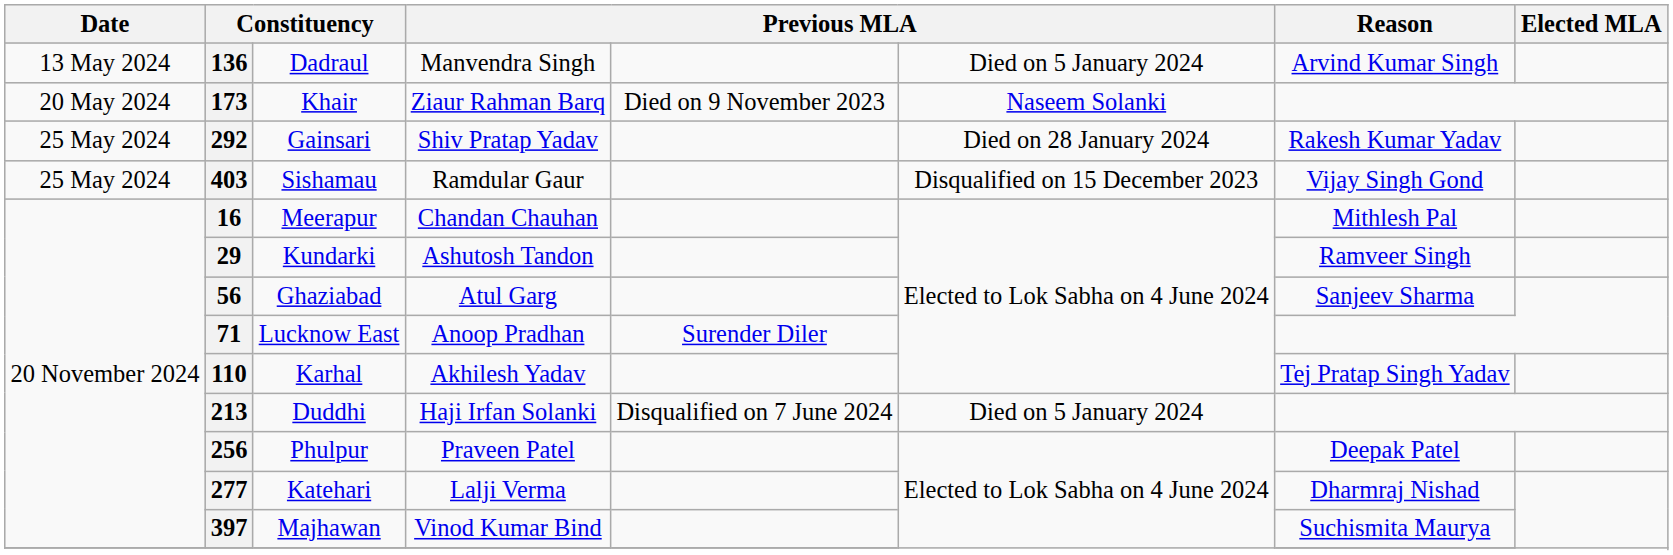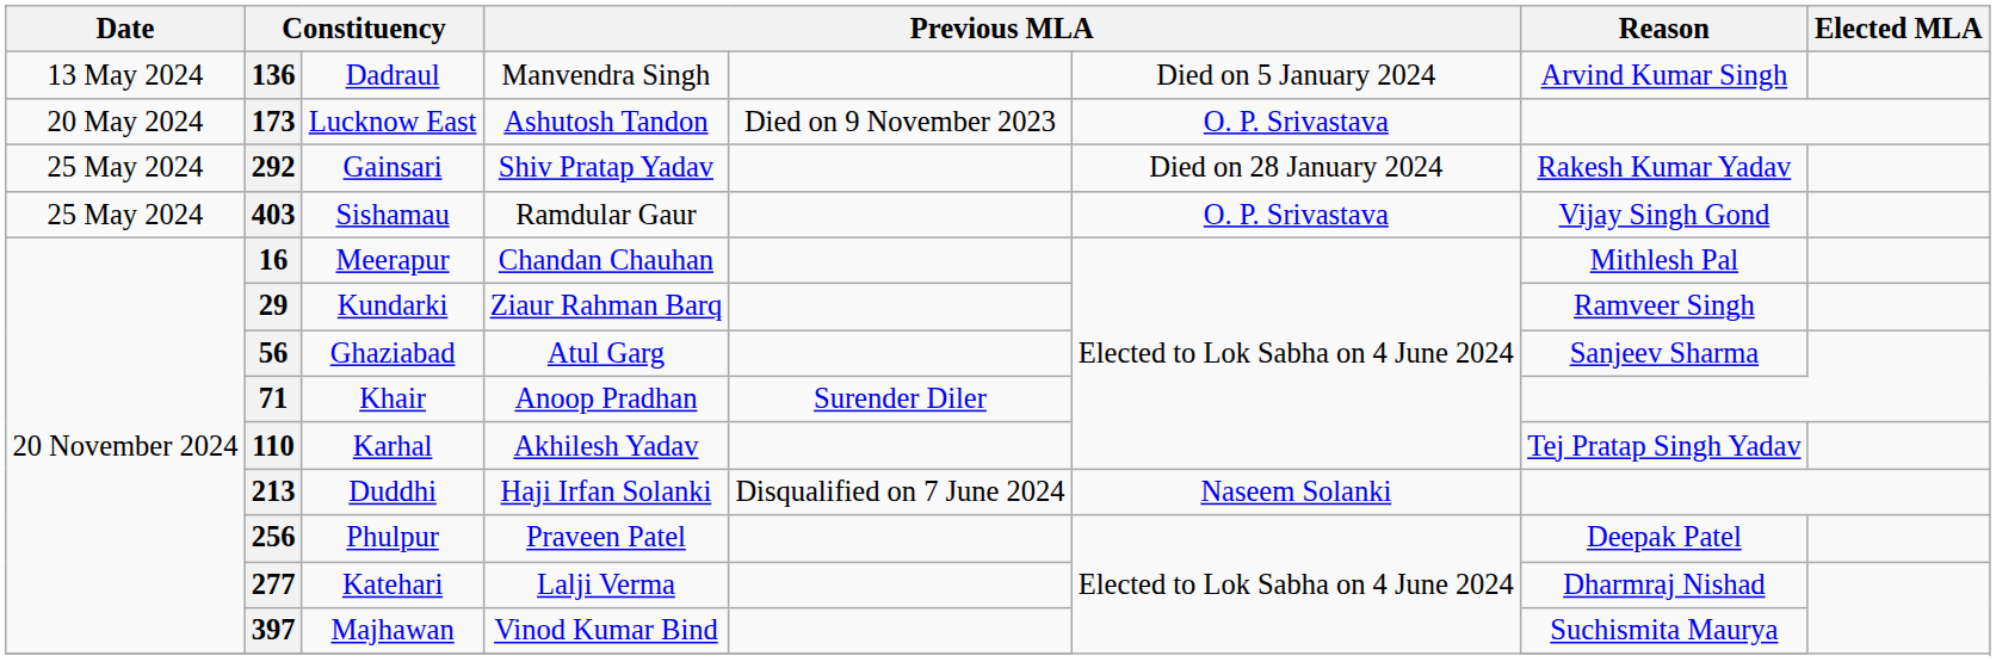 <table class="wikitable sortable" style="text-align:center;">
 <tr>
 <th>Date</th>
 <th colspan="2">Constituency</th>
 <th colspan="3">Previous MLA</th>
 <th>Reason</th>
 <th colspan="3">Elected MLA</th>
 </tr>
 <tr>
 <td>13 May 2024</td>
 <th>136</th>
 <td><a href='#'>Dadraul</a></td>
 <td>Manvendra Singh</td>
 <td></td>
 <td>Died on 5 January 2024</td>
 <td><a href='#'>Arvind Kumar Singh</a></td>
 <td></td>
 </tr>
 <tr>
 <td>20 May 2024</td>
 <th>173</th>
-<td><a href='#'>Khair</a></td>
-<td><a href='#'>Ziaur Rahman Barq</a></td>
+<td><a href='#'>Lucknow East</a></td>
+<td><a href='#'>Ashutosh Tandon</a></td>
 <td>Died on 9 November 2023</td>
-<td><a href='#'>Naseem Solanki</a></td>
+<td><a href='#'>O. P. Srivastava</a></td>
 </tr>
 <tr>
 <td>25 May 2024</td>
 <th>292</th>
 <td><a href='#'>Gainsari</a></td>
 <td><a href='#'>Shiv Pratap Yadav</a></td>
 <td></td>
 <td>Died on 28 January 2024</td>
 <td><a href='#'>Rakesh Kumar Yadav</a></td>
 <td></td>
 </tr>
 <tr>
 <td>25 May 2024</td>
 <th>403</th>
 <td><a href='#'>Sishamau</a></td>
 <td>Ramdular Gaur</td>
 <td></td>
-<td>Disqualified on 15 December 2023</td>
+<td><a href='#'>O. P. Srivastava</a></td>
 <td><a href='#'>Vijay Singh Gond</a></td>
 </tr>
 <tr>
 <td rowspan=9>20 November 2024</td>
 <th>16</th>
 <td><a href='#'>Meerapur</a></td>
 <td><a href='#'>Chandan Chauhan</a></td>
 <td></td>
 <td rowspan=5>Elected to Lok Sabha on 4 June 2024</td>
 <td><a href='#'>Mithlesh Pal</a></td>
 <td></td>
 </tr>
 <tr>
 <th>29</th>
 <td><a href='#'>Kundarki</a></td>
-<td><a href='#'>Ashutosh Tandon</a></td>
+<td><a href='#'>Ziaur Rahman Barq</a></td>
 <td></td>
 <td><a href='#'>Ramveer Singh</a></td>
 <td></td>
 </tr>
 <tr>
 <th>56</th>
 <td><a href='#'>Ghaziabad</a></td>
 <td><a href='#'>Atul Garg</a></td>
 <td></td>
 <td><a href='#'>Sanjeev Sharma</a></td>
 </tr>
 <tr>
 <th>71</th>
-<td><a href='#'>Lucknow East</a></td>
+<td><a href='#'>Khair</a></td>
 <td><a href='#'>Anoop Pradhan</a></td>
 <td><a href='#'>Surender Diler</a></td>
 </tr>
 <tr>
 <th>110</th>
 <td><a href='#'>Karhal</a></td>
 <td><a href='#'>Akhilesh Yadav</a></td>
 <td></td>
 <td><a href='#'>Tej Pratap Singh Yadav</a></td>
 <td></td>
 </tr>
 <tr>
 <th>213</th>
 <td><a href='#'>Duddhi</a></td>
 <td><a href='#'>Haji Irfan Solanki</a></td>
 <td>Disqualified on 7 June 2024</td>
-<td>Died on 5 January 2024</td>
+<td><a href='#'>Naseem Solanki</a></td>
 </tr>
 <tr>
 <th>256</th>
 <td><a href='#'>Phulpur</a></td>
 <td><a href='#'>Praveen Patel</a></td>
 <td></td>
 <td rowspan=5>Elected to Lok Sabha on 4 June 2024</td>
 <td><a href='#'>Deepak Patel</a></td>
 <td></td>
 </tr>
 <tr>
 <th>277</th>
 <td><a href='#'>Katehari</a></td>
 <td><a href='#'>Lalji Verma</a></td>
 <td></td>
 <td><a href='#'>Dharmraj Nishad</a></td>
 </tr>
 <tr>
 <th>397</th>
 <td><a href='#'>Majhawan</a></td>
 <td><a href='#'>Vinod Kumar Bind</a></td>
 <td></td>
 <td><a href='#'>Suchismita Maurya</a></td>
 </tr>
 <tr>
 </tr>
 </table>
